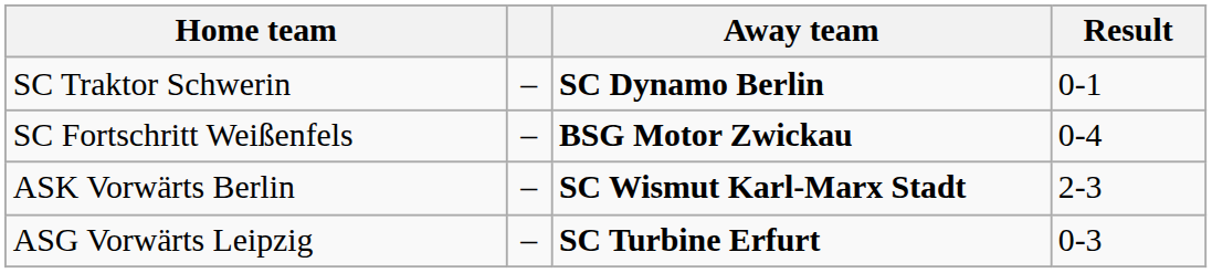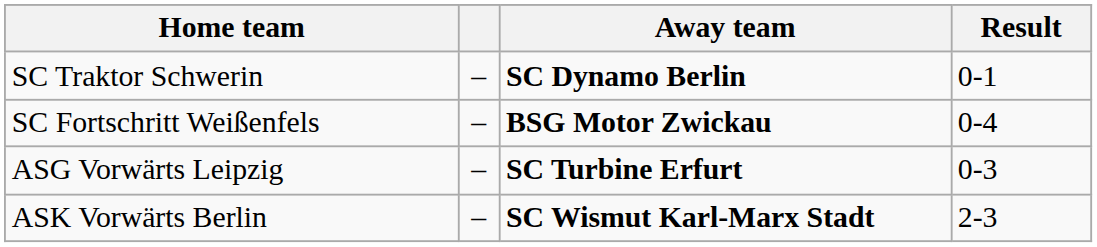 <table class="wikitable" style="width:585px;" border="1">
 <tr>
 <th style="width:250px;" align="left">Home team</th>
 <th style="width:15px;"></th>
 <th style="width:250px;" align="left">Away team</th>
 <th style="width:70px;" align="center;">Result</th>
 </tr>
 <tr>
 <td>SC Traktor Schwerin</td>
 <td align="center">–</td>
 <td><strong>SC Dynamo Berlin</strong></td>
 <td>0-1</td>
 </tr>
 <tr>
 <td>SC Fortschritt Weißenfels</td>
 <td align="center">–</td>
 <td><strong>BSG Motor Zwickau</strong></td>
 <td>0-4</td>
 </tr>
 <tr>
+<td>ASG Vorwärts Leipzig</td>
+<td align="center">–</td>
+<td><strong>	SC Turbine Erfurt</strong></td>
+<td>0-3</td>
+</tr>
+<tr>
 <td>ASK Vorwärts Berlin</td>
 <td align="center">–</td>
 <td><strong>SC Wismut Karl-Marx Stadt</strong></td>
 <td>2-3</td>
 </tr>
-<tr>
-<td>ASG Vorwärts Leipzig</td>
-<td align="center">–</td>
-<td><strong>	SC Turbine Erfurt</strong></td>
-<td>0-3</td>
-</tr>
 </table>
